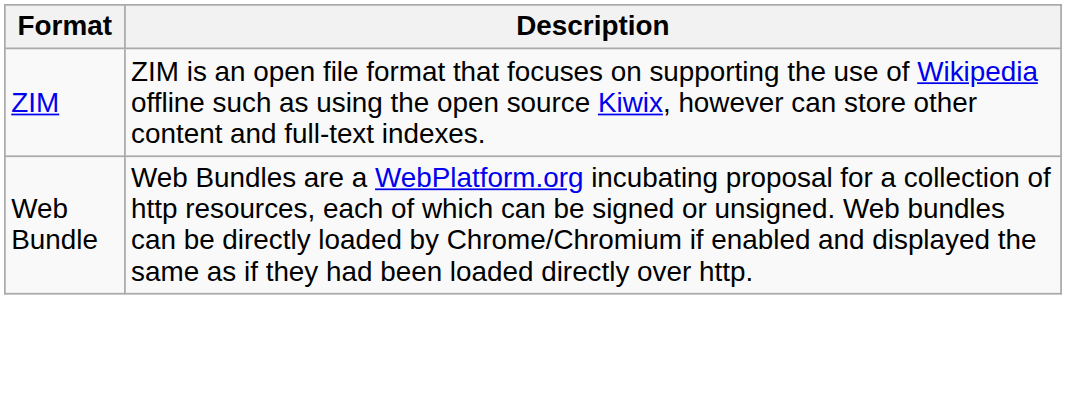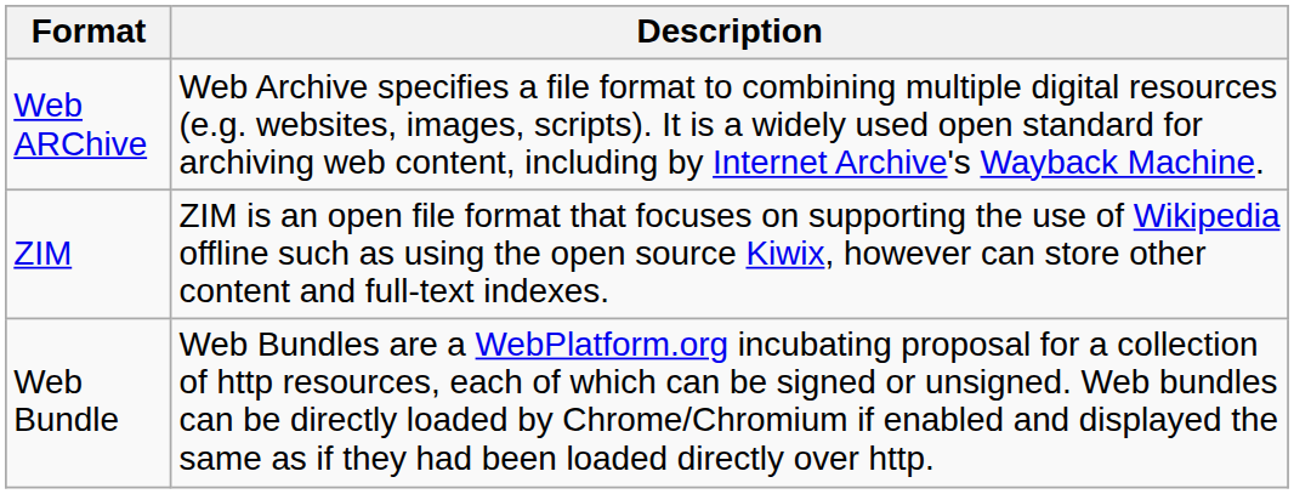 <table class="wikitable">
 <tr>
 <th>Format</th>
 <th>Description</th>
+</tr>
+<tr>
+<td><a href='#'>Web ARChive</a></td>
+<td>Web Archive specifies a file format to combining multiple digital resources (e.g. websites, images, scripts). It is a widely used open standard for archiving web content, including by <a href='#'>Internet Archive</a>'s <a href='#'>Wayback Machine</a>.</td>
 </tr>
 <tr>
 <td><a href='#'>ZIM</a></td>
 <td>ZIM is an open file format that focuses on supporting the use of <a href='#'>Wikipedia</a> offline such as using the open source <a href='#'>Kiwix</a>, however can store other content and full-text indexes.</td>
 </tr>
 <tr>
 <td>Web Bundle</td>
 <td>Web Bundles are a <a href='#'>WebPlatform.org</a> incubating proposal for a collection of http resources, each of which can be signed or unsigned. Web bundles can be directly loaded by Chrome/Chromium if enabled and displayed the same as if they had been loaded directly over http.</td>
 </tr>
 </table>
